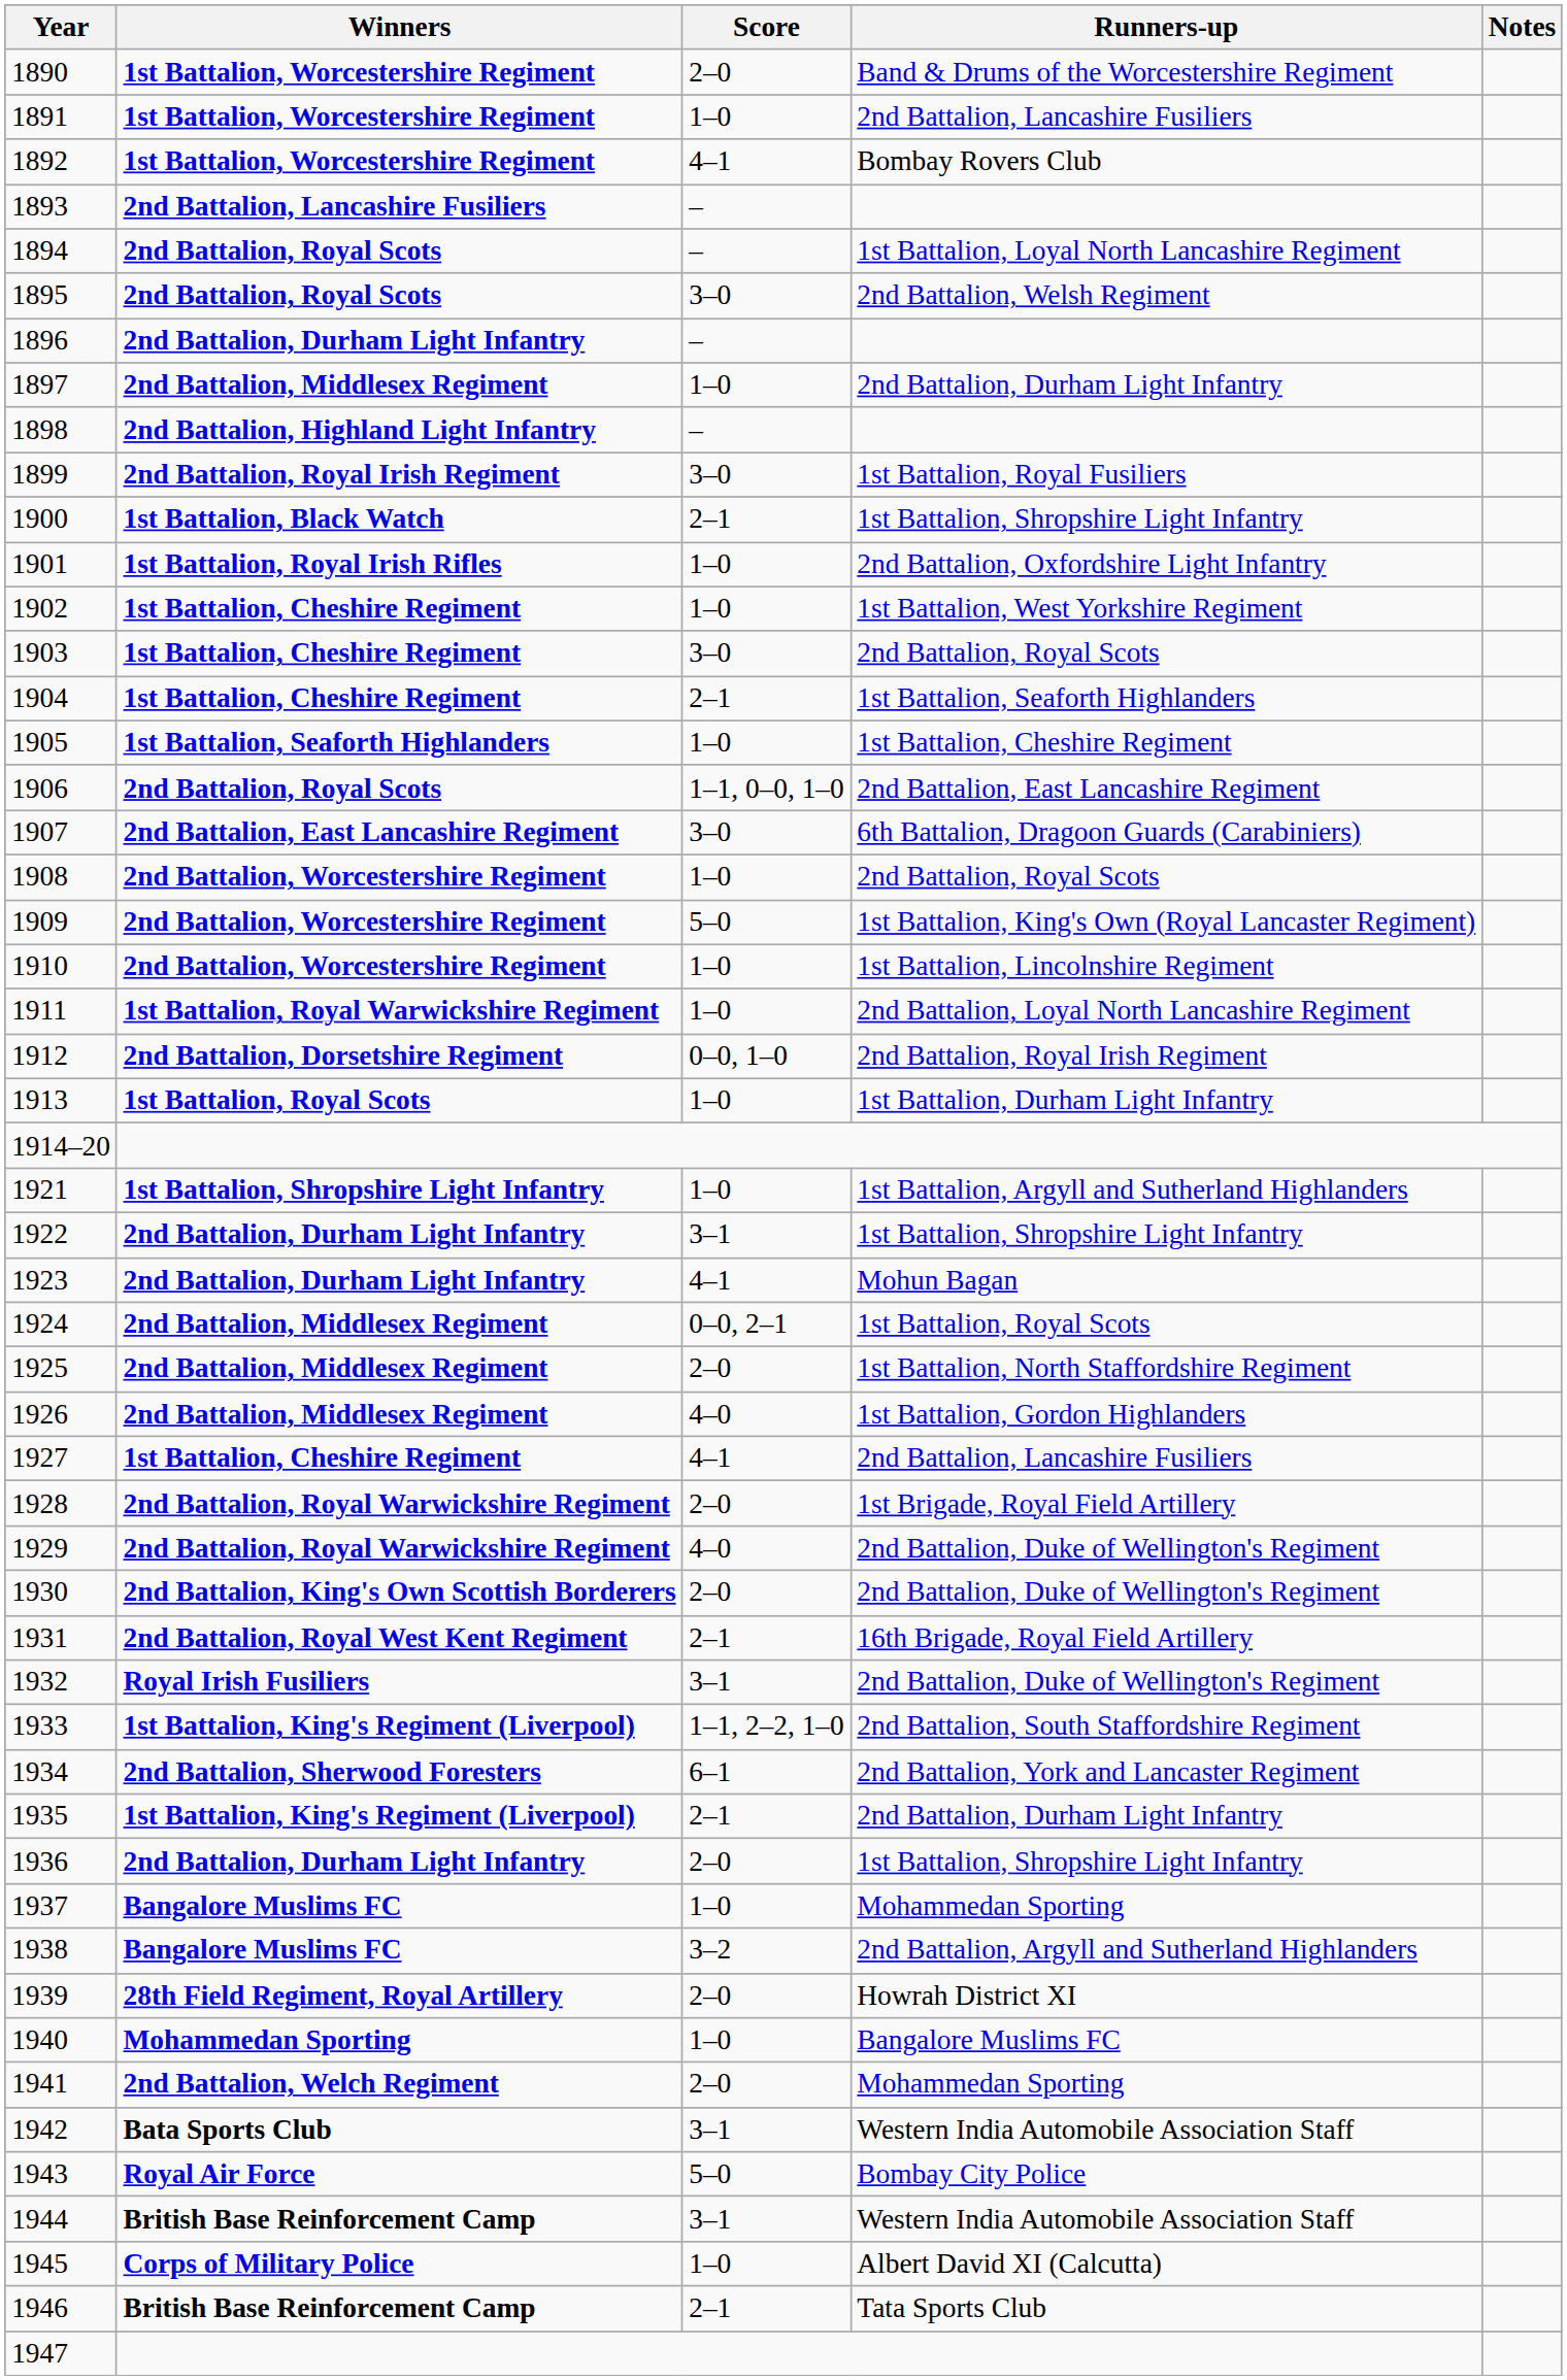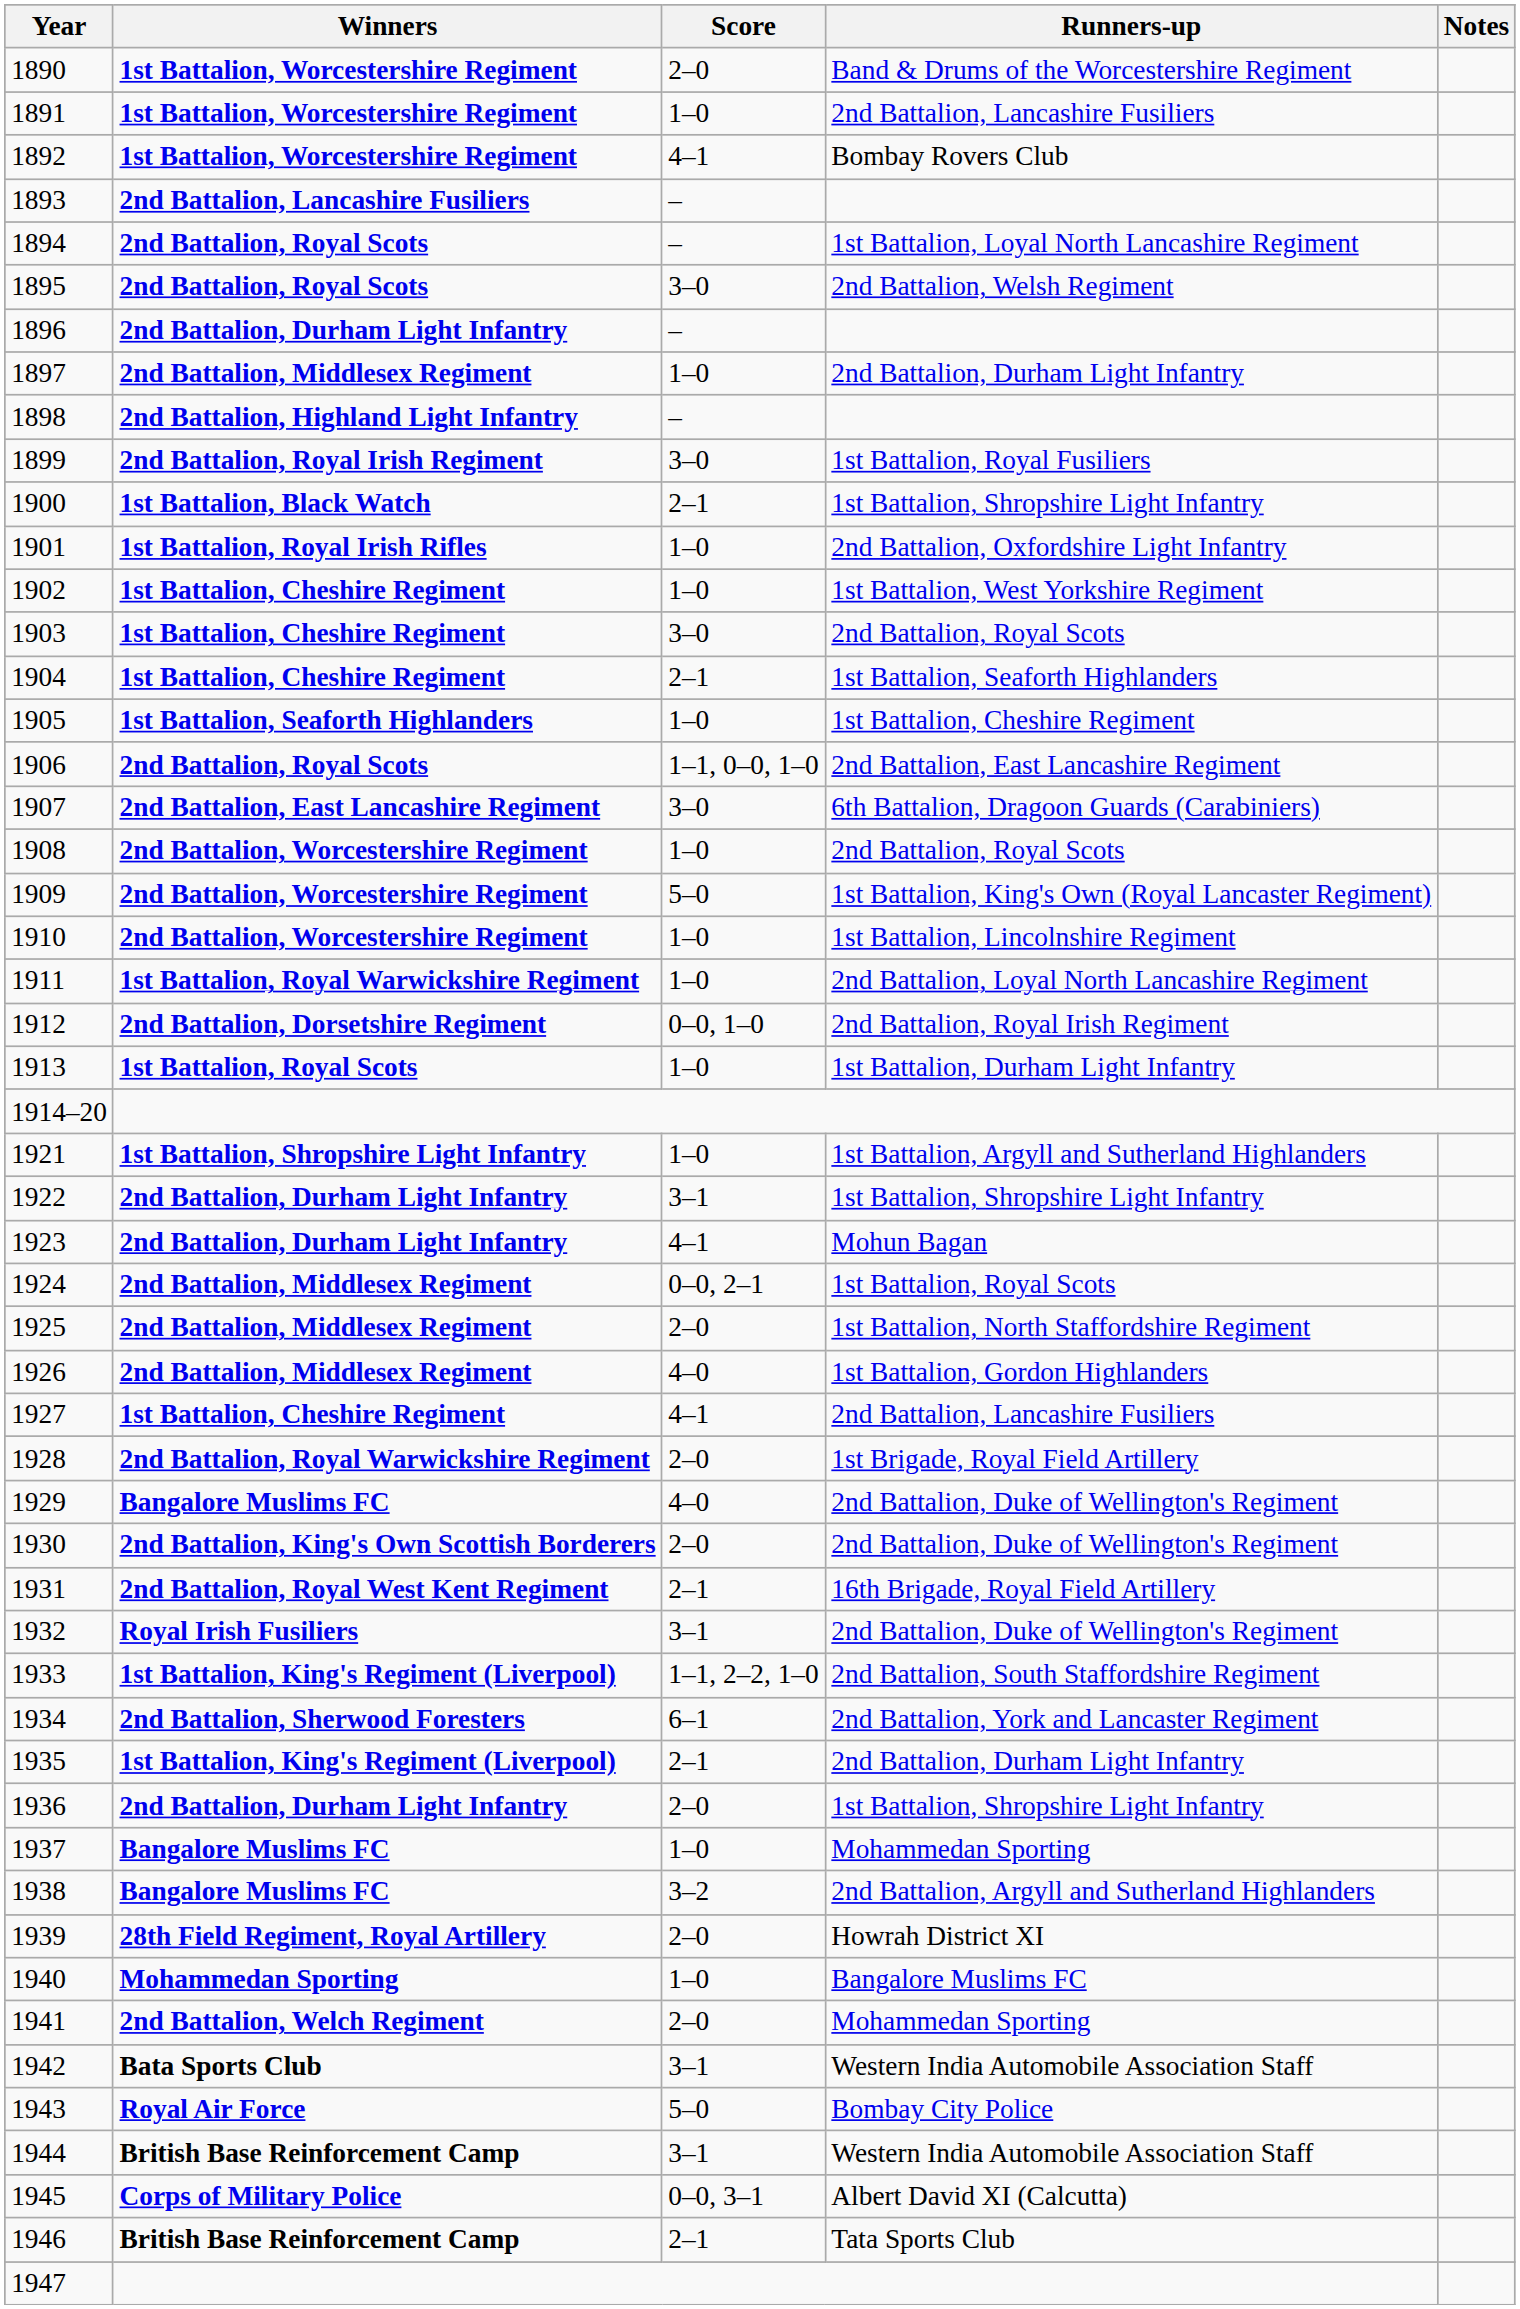 <table class="wikitable sortable" style="text-align: left;">
 <tr>
 <th>Year</th>
 <th>Winners</th>
 <th>Score</th>
 <th>Runners-up</th>
 <th>Notes</th>
 </tr>
 <tr>
 <td>1890</td>
 <td> <strong><a href='#'>1st Battalion, Worcestershire Regiment</a></strong></td>
 <td>2–0</td>
 <td> <a href='#'>Band & Drums of the Worcestershire Regiment</a></td>
 <td></td>
 </tr>
 <tr>
 <td>1891</td>
 <td> <strong><a href='#'>1st Battalion, Worcestershire Regiment</a></strong></td>
 <td>1–0</td>
 <td> <a href='#'>2nd Battalion, Lancashire Fusiliers</a></td>
 <td></td>
 </tr>
 <tr>
 <td>1892</td>
 <td> <strong><a href='#'>1st Battalion, Worcestershire Regiment</a></strong></td>
 <td>4–1</td>
 <td> Bombay Rovers Club</td>
 <td></td>
 </tr>
 <tr>
 <td>1893</td>
 <td> <strong><a href='#'>2nd Battalion, Lancashire Fusiliers</a></strong></td>
 <td>–</td>
 <td></td>
 <td></td>
 </tr>
 <tr>
 <td>1894</td>
 <td> <strong><a href='#'>2nd Battalion, Royal Scots</a></strong></td>
 <td>–</td>
 <td> <a href='#'>1st Battalion, Loyal North Lancashire Regiment</a></td>
 <td></td>
 </tr>
 <tr>
 <td>1895</td>
 <td> <strong><a href='#'>2nd Battalion, Royal Scots</a></strong></td>
 <td>3–0</td>
 <td> <a href='#'>2nd Battalion, Welsh Regiment</a></td>
 <td></td>
 </tr>
 <tr>
 <td>1896</td>
 <td> <strong><a href='#'>2nd Battalion, Durham Light Infantry</a></strong></td>
 <td>–</td>
 <td></td>
 <td></td>
 </tr>
 <tr>
 <td>1897</td>
 <td> <strong><a href='#'>2nd Battalion, Middlesex Regiment</a></strong></td>
 <td>1–0</td>
 <td> <a href='#'>2nd Battalion, Durham Light Infantry</a></td>
 <td></td>
 </tr>
 <tr>
 <td>1898</td>
 <td> <strong><a href='#'>2nd Battalion, Highland Light Infantry</a></strong></td>
 <td>–</td>
 <td></td>
 <td></td>
 </tr>
 <tr>
 <td>1899</td>
 <td> <strong><a href='#'>2nd Battalion, Royal Irish Regiment</a></strong></td>
 <td>3–0</td>
 <td> <a href='#'>1st Battalion, Royal Fusiliers</a></td>
 <td></td>
 </tr>
 <tr>
 <td>1900</td>
 <td> <strong><a href='#'>1st Battalion, Black Watch</a></strong></td>
 <td>2–1</td>
 <td> <a href='#'>1st Battalion, Shropshire Light Infantry</a></td>
 <td></td>
 </tr>
 <tr>
 <td>1901</td>
 <td> <strong><a href='#'>1st Battalion, Royal Irish Rifles</a></strong></td>
 <td>1–0</td>
 <td> <a href='#'>2nd Battalion, Oxfordshire Light Infantry</a></td>
 <td></td>
 </tr>
 <tr>
 <td>1902</td>
 <td> <strong><a href='#'>1st Battalion, Cheshire Regiment</a></strong></td>
 <td>1–0</td>
 <td> <a href='#'>1st Battalion, West Yorkshire Regiment</a></td>
 <td></td>
 </tr>
 <tr>
 <td>1903</td>
 <td> <strong><a href='#'>1st Battalion, Cheshire Regiment</a></strong></td>
 <td>3–0</td>
 <td> <a href='#'>2nd Battalion, Royal Scots</a></td>
 <td></td>
 </tr>
 <tr>
 <td>1904</td>
 <td> <strong><a href='#'>1st Battalion, Cheshire Regiment</a></strong></td>
 <td>2–1</td>
 <td> <a href='#'>1st Battalion, Seaforth Highlanders</a></td>
 <td></td>
 </tr>
 <tr>
 <td>1905</td>
 <td> <strong><a href='#'>1st Battalion, Seaforth Highlanders</a></strong></td>
 <td>1–0</td>
 <td> <a href='#'>1st Battalion, Cheshire Regiment</a></td>
 <td></td>
 </tr>
 <tr>
 <td>1906</td>
 <td> <strong><a href='#'>2nd Battalion, Royal Scots</a></strong></td>
 <td>1–1, 0–0, 1–0</td>
 <td> <a href='#'>2nd Battalion, East Lancashire Regiment</a></td>
 <td></td>
 </tr>
 <tr>
 <td>1907</td>
 <td> <strong><a href='#'>2nd Battalion, East Lancashire Regiment</a></strong></td>
 <td>3–0</td>
 <td> <a href='#'>6th Battalion, Dragoon Guards (Carabiniers)</a></td>
 <td></td>
 </tr>
 <tr>
 <td>1908</td>
 <td> <strong><a href='#'>2nd Battalion, Worcestershire Regiment</a></strong></td>
 <td>1–0</td>
 <td> <a href='#'>2nd Battalion, Royal Scots</a></td>
 <td></td>
 </tr>
 <tr>
 <td>1909</td>
 <td> <strong><a href='#'>2nd Battalion, Worcestershire Regiment</a></strong></td>
 <td>5–0</td>
 <td> <a href='#'>1st Battalion, King's Own (Royal Lancaster Regiment)</a></td>
 <td></td>
 </tr>
 <tr>
 <td>1910</td>
 <td> <strong><a href='#'>2nd Battalion, Worcestershire Regiment</a></strong></td>
 <td>1–0</td>
 <td> <a href='#'>1st Battalion, Lincolnshire Regiment</a></td>
 <td></td>
 </tr>
 <tr>
 <td>1911</td>
 <td> <strong><a href='#'>1st Battalion, Royal Warwickshire Regiment</a></strong></td>
 <td>1–0</td>
 <td> <a href='#'>2nd Battalion, Loyal North Lancashire Regiment</a></td>
 <td></td>
 </tr>
 <tr>
 <td>1912</td>
 <td> <strong><a href='#'>2nd Battalion, Dorsetshire Regiment</a></strong></td>
 <td>0–0, 1–0</td>
 <td> <a href='#'>2nd Battalion, Royal Irish Regiment</a></td>
 <td></td>
 </tr>
 <tr>
 <td>1913</td>
 <td> <strong><a href='#'>1st Battalion, Royal Scots</a></strong></td>
 <td>1–0</td>
 <td> <a href='#'>1st Battalion, Durham Light Infantry</a></td>
 <td></td>
 </tr>
 <tr>
 <td>1914–20</td>
 <td colspan="4" style="text-align:center;"></td>
 </tr>
 <tr>
 <td>1921</td>
 <td> <strong><a href='#'>1st Battalion, Shropshire Light Infantry</a></strong></td>
 <td>1–0</td>
 <td> <a href='#'>1st Battalion, Argyll and Sutherland Highlanders</a></td>
 <td></td>
 </tr>
 <tr>
 <td>1922</td>
 <td> <strong><a href='#'>2nd Battalion, Durham Light Infantry</a></strong></td>
 <td>3–1</td>
 <td> <a href='#'>1st Battalion, Shropshire Light Infantry</a></td>
 <td></td>
 </tr>
 <tr>
 <td>1923</td>
 <td> <strong><a href='#'>2nd Battalion, Durham Light Infantry</a></strong></td>
 <td>4–1</td>
 <td> <a href='#'>Mohun Bagan</a></td>
 <td></td>
 </tr>
 <tr>
 <td>1924</td>
 <td> <strong><a href='#'>2nd Battalion, Middlesex Regiment</a></strong></td>
 <td>0–0, 2–1 </td>
 <td> <a href='#'>1st Battalion, Royal Scots</a></td>
 <td></td>
 </tr>
 <tr>
 <td>1925</td>
 <td> <strong><a href='#'>2nd Battalion, Middlesex Regiment</a></strong></td>
 <td>2–0</td>
 <td> <a href='#'>1st Battalion, North Staffordshire Regiment</a></td>
 <td></td>
 </tr>
 <tr>
 <td>1926</td>
 <td> <strong><a href='#'>2nd Battalion, Middlesex Regiment</a></strong></td>
 <td>4–0</td>
 <td> <a href='#'>1st Battalion, Gordon Highlanders</a></td>
 <td></td>
 </tr>
 <tr>
 <td>1927</td>
 <td> <strong><a href='#'>1st Battalion, Cheshire Regiment</a></strong></td>
 <td>4–1</td>
 <td> <a href='#'>2nd Battalion, Lancashire Fusiliers</a></td>
 <td></td>
 </tr>
 <tr>
 <td>1928</td>
 <td> <strong><a href='#'>2nd Battalion, Royal Warwickshire Regiment</a></strong></td>
 <td>2–0</td>
 <td> <a href='#'>1st Brigade, Royal Field Artillery</a></td>
 <td></td>
 </tr>
 <tr>
 <td>1929</td>
-<td> <strong><a href='#'>2nd Battalion, Royal Warwickshire Regiment</a></strong></td>
+<td> <strong><a href='#'>Bangalore Muslims FC</a></strong></td>
 <td>4–0</td>
 <td> <a href='#'>2nd Battalion, Duke of Wellington's Regiment</a></td>
 <td></td>
 </tr>
 <tr>
 <td>1930</td>
 <td> <strong><a href='#'>2nd Battalion, King's Own Scottish Borderers</a></strong></td>
 <td>2–0</td>
 <td> <a href='#'>2nd Battalion, Duke of Wellington's Regiment</a></td>
 <td></td>
 </tr>
 <tr>
 <td>1931</td>
 <td> <strong><a href='#'>2nd Battalion, Royal West Kent Regiment</a></strong></td>
 <td>2–1</td>
 <td> <a href='#'>16th Brigade, Royal Field Artillery</a></td>
 <td></td>
 </tr>
 <tr>
 <td>1932</td>
 <td> <strong><a href='#'>Royal Irish Fusiliers</a></strong></td>
 <td>3–1</td>
 <td> <a href='#'>2nd Battalion, Duke of Wellington's Regiment</a></td>
 <td></td>
 </tr>
 <tr>
 <td>1933</td>
 <td> <strong><a href='#'>1st Battalion, King's Regiment (Liverpool)</a></strong></td>
 <td>1–1, 2–2, 1–0</td>
 <td> <a href='#'>2nd Battalion, South Staffordshire Regiment</a></td>
 <td></td>
 </tr>
 <tr>
 <td>1934</td>
 <td> <strong><a href='#'>2nd Battalion, Sherwood Foresters</a></strong></td>
 <td>6–1</td>
 <td> <a href='#'>2nd Battalion, York and Lancaster Regiment</a></td>
 <td></td>
 </tr>
 <tr>
 <td>1935</td>
 <td> <strong><a href='#'>1st Battalion, King's Regiment (Liverpool)</a></strong></td>
 <td>2–1</td>
 <td> <a href='#'>2nd Battalion, Durham Light Infantry</a></td>
 <td></td>
 </tr>
 <tr>
 <td>1936</td>
 <td> <strong><a href='#'>2nd Battalion, Durham Light Infantry</a></strong></td>
 <td>2–0</td>
 <td> <a href='#'>1st Battalion, Shropshire Light Infantry</a></td>
 <td></td>
 </tr>
 <tr>
 <td>1937</td>
 <td> <strong><a href='#'>Bangalore Muslims FC</a></strong></td>
 <td>1–0</td>
 <td> <a href='#'>Mohammedan Sporting</a></td>
 <td></td>
 </tr>
 <tr>
 <td>1938</td>
 <td> <strong><a href='#'>Bangalore Muslims FC</a></strong></td>
 <td>3–2</td>
 <td> <a href='#'>2nd Battalion, Argyll and Sutherland Highlanders</a></td>
 <td></td>
 </tr>
 <tr>
 <td>1939</td>
 <td> <strong><a href='#'>28th Field Regiment, Royal Artillery</a></strong></td>
 <td>2–0</td>
 <td> Howrah District XI</td>
 <td></td>
 </tr>
 <tr>
 <td>1940</td>
 <td> <strong><a href='#'>Mohammedan Sporting</a></strong></td>
 <td>1–0</td>
 <td> <a href='#'>Bangalore Muslims FC</a></td>
 <td></td>
 </tr>
 <tr>
 <td>1941</td>
 <td> <strong><a href='#'>2nd Battalion, Welch Regiment</a></strong></td>
 <td>2–0</td>
 <td> <a href='#'>Mohammedan Sporting</a></td>
 <td></td>
 </tr>
 <tr>
 <td>1942</td>
 <td> <strong>Bata Sports Club</strong></td>
 <td>3–1</td>
 <td> Western India Automobile Association Staff</td>
 <td></td>
 </tr>
 <tr>
 <td>1943</td>
 <td> <strong><a href='#'>Royal Air Force</a></strong></td>
 <td>5–0</td>
 <td> <a href='#'>Bombay City Police</a></td>
 <td></td>
 </tr>
 <tr>
 <td>1944</td>
 <td> <strong>British Base Reinforcement Camp</strong></td>
 <td>3–1</td>
 <td> Western India Automobile Association Staff</td>
 <td></td>
 </tr>
 <tr>
 <td>1945</td>
 <td> <strong><a href='#'>Corps of Military Police</a></strong></td>
-<td>1–0</td>
+<td>0–0, 3–1</td>
 <td> Albert David XI (Calcutta)</td>
 <td></td>
 </tr>
 <tr>
 <td>1946</td>
 <td> <strong>British Base Reinforcement Camp</strong></td>
 <td>2–1</td>
 <td> Tata Sports Club</td>
 <td></td>
 </tr>
 <tr>
 <td>1947</td>
 <td colspan="3" style="text-align:center;"></td>
 <td></td>
 </tr>
 </table>
